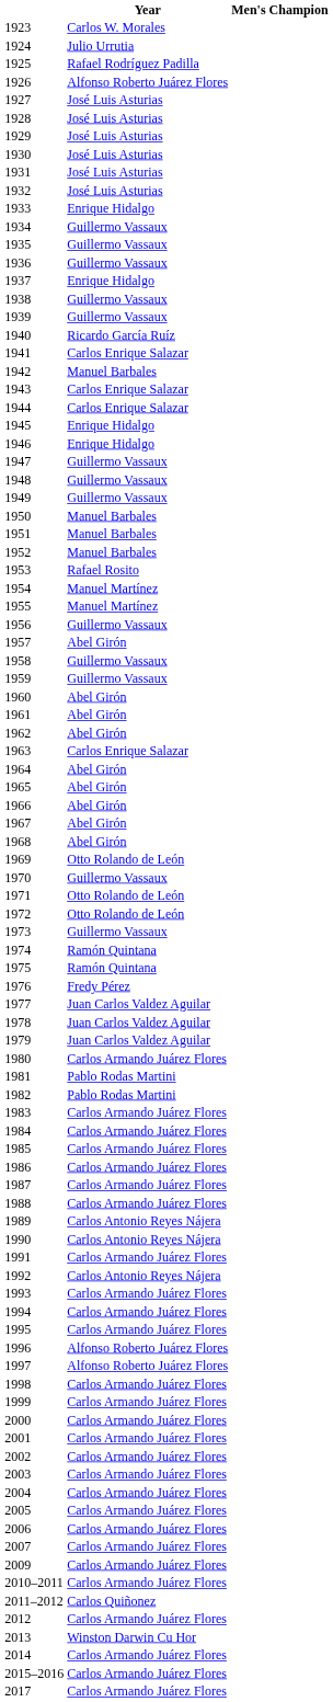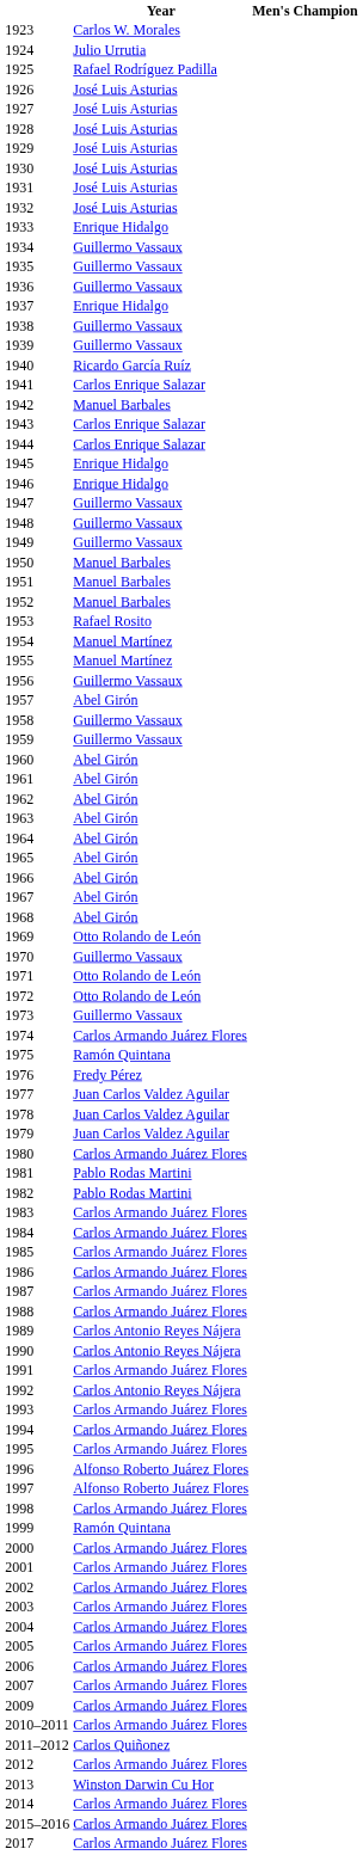 <table>
 <tr>
 <td valign="top"><br></td>
 <th>Year</th>
 <th>Men's Champion</th>
 </tr>
 <tr>
 <td>1923</td>
 <td><a href='#'>Carlos W. Morales</a></td>
 </tr>
 <tr>
 <td>1924</td>
 <td><a href='#'>Julio Urrutia</a></td>
 </tr>
 <tr>
 <td>1925</td>
 <td><a href='#'>Rafael Rodríguez Padilla</a></td>
 </tr>
 <tr>
 <td>1926</td>
-<td><a href='#'>Alfonso Roberto Juárez Flores</a></td>
+<td><a href='#'>José Luis Asturias</a></td>
 </tr>
 <tr>
 <td>1927</td>
 <td><a href='#'>José Luis Asturias</a></td>
 </tr>
 <tr>
 <td>1928</td>
 <td><a href='#'>José Luis Asturias</a></td>
 </tr>
 <tr>
 <td>1929</td>
 <td><a href='#'>José Luis Asturias</a></td>
 </tr>
 <tr>
 <td>1930</td>
 <td><a href='#'>José Luis Asturias</a></td>
 </tr>
 <tr>
 <td>1931</td>
 <td><a href='#'>José Luis Asturias</a></td>
 </tr>
 <tr>
 <td>1932</td>
 <td><a href='#'>José Luis Asturias</a></td>
 </tr>
 <tr>
 <td>1933</td>
 <td><a href='#'>Enrique Hidalgo</a></td>
 </tr>
 <tr>
 <td>1934</td>
 <td><a href='#'>Guillermo Vassaux</a></td>
 </tr>
 <tr>
 <td>1935</td>
 <td><a href='#'>Guillermo Vassaux</a></td>
 </tr>
 <tr>
 <td>1936</td>
 <td><a href='#'>Guillermo Vassaux</a></td>
 </tr>
 <tr>
 <td>1937</td>
 <td><a href='#'>Enrique Hidalgo</a></td>
 </tr>
 <tr>
 <td>1938</td>
 <td><a href='#'>Guillermo Vassaux</a></td>
 </tr>
 <tr>
 <td>1939</td>
 <td><a href='#'>Guillermo Vassaux</a></td>
 </tr>
 <tr>
 <td>1940</td>
 <td><a href='#'>Ricardo García Ruíz</a></td>
 </tr>
 <tr>
 <td>1941</td>
 <td><a href='#'>Carlos Enrique Salazar</a></td>
 </tr>
 <tr>
 <td>1942</td>
 <td><a href='#'>Manuel Barbales</a></td>
 </tr>
 <tr>
 <td>1943</td>
 <td><a href='#'>Carlos Enrique Salazar</a></td>
 </tr>
 <tr>
 <td>1944</td>
 <td><a href='#'>Carlos Enrique Salazar</a></td>
 </tr>
 <tr>
 <td>1945</td>
 <td><a href='#'>Enrique Hidalgo</a></td>
 </tr>
 <tr>
 <td>1946</td>
 <td><a href='#'>Enrique Hidalgo</a></td>
 </tr>
 <tr>
 <td>1947</td>
 <td><a href='#'>Guillermo Vassaux</a></td>
 </tr>
 <tr>
 <td>1948</td>
 <td><a href='#'>Guillermo Vassaux</a></td>
 </tr>
 <tr>
 <td>1949</td>
 <td><a href='#'>Guillermo Vassaux</a></td>
 </tr>
 <tr>
 <td>1950</td>
 <td><a href='#'>Manuel Barbales</a></td>
 </tr>
 <tr>
 <td>1951</td>
 <td><a href='#'>Manuel Barbales</a></td>
 </tr>
 <tr>
 <td>1952</td>
 <td><a href='#'>Manuel Barbales</a></td>
 </tr>
 <tr>
 <td>1953</td>
 <td><a href='#'>Rafael Rosito</a></td>
 </tr>
 <tr>
 <td>1954</td>
 <td><a href='#'>Manuel Martínez</a></td>
 </tr>
 <tr>
 <td>1955</td>
 <td><a href='#'>Manuel Martínez</a></td>
 </tr>
 <tr>
 <td>1956</td>
 <td><a href='#'>Guillermo Vassaux</a></td>
 </tr>
 <tr>
 <td>1957</td>
 <td><a href='#'>Abel Girón</a></td>
 </tr>
 <tr>
 <td>1958</td>
 <td><a href='#'>Guillermo Vassaux</a></td>
 </tr>
 <tr>
 <td>1959</td>
 <td><a href='#'>Guillermo Vassaux</a></td>
 </tr>
 <tr>
 <td>1960</td>
 <td><a href='#'>Abel Girón</a></td>
 </tr>
 <tr>
 <td>1961</td>
 <td><a href='#'>Abel Girón</a></td>
 </tr>
 <tr>
 <td>1962</td>
 <td><a href='#'>Abel Girón</a></td>
 </tr>
 <tr>
 <td>1963</td>
-<td><a href='#'>Carlos Enrique Salazar</a></td>
+<td><a href='#'>Abel Girón</a></td>
 </tr>
 <tr>
 <td>1964</td>
 <td><a href='#'>Abel Girón</a></td>
 </tr>
 <tr>
 <td>1965</td>
 <td><a href='#'>Abel Girón</a></td>
 </tr>
 <tr>
 <td>1966</td>
 <td><a href='#'>Abel Girón</a></td>
 </tr>
 <tr>
 <td>1967</td>
 <td><a href='#'>Abel Girón</a></td>
 </tr>
 <tr>
 <td>1968</td>
 <td><a href='#'>Abel Girón</a></td>
 </tr>
 <tr>
 <td>1969</td>
 <td><a href='#'>Otto Rolando de León</a></td>
 </tr>
 <tr>
 <td>1970</td>
 <td><a href='#'>Guillermo Vassaux</a></td>
 </tr>
 <tr>
 <td>1971</td>
 <td><a href='#'>Otto Rolando de León</a></td>
 </tr>
 <tr>
 <td>1972</td>
 <td><a href='#'>Otto Rolando de León</a></td>
 </tr>
 <tr>
 <td>1973</td>
 <td><a href='#'>Guillermo Vassaux</a></td>
 </tr>
 <tr>
 <td>1974</td>
-<td><a href='#'>Ramón Quintana</a></td>
+<td><a href='#'>Carlos Armando Juárez Flores</a></td>
 </tr>
 <tr>
 <td>1975</td>
 <td><a href='#'>Ramón Quintana</a></td>
 </tr>
 <tr>
 <td>1976</td>
 <td><a href='#'>Fredy Pérez</a></td>
 </tr>
 <tr>
 <td>1977</td>
 <td><a href='#'>Juan Carlos Valdez Aguilar</a></td>
 </tr>
 <tr>
 <td>1978</td>
 <td><a href='#'>Juan Carlos Valdez Aguilar</a></td>
 </tr>
 <tr>
 <td>1979</td>
 <td><a href='#'>Juan Carlos Valdez Aguilar</a></td>
 </tr>
 <tr>
 <td>1980</td>
 <td><a href='#'>Carlos Armando Juárez Flores</a></td>
 </tr>
 <tr>
 <td>1981</td>
 <td><a href='#'>Pablo Rodas Martini</a></td>
 </tr>
 <tr>
 <td>1982</td>
 <td><a href='#'>Pablo Rodas Martini</a></td>
 </tr>
 <tr>
 <td>1983</td>
 <td><a href='#'>Carlos Armando Juárez Flores</a></td>
 </tr>
 <tr>
 <td>1984</td>
 <td><a href='#'>Carlos Armando Juárez Flores</a></td>
 </tr>
 <tr>
 <td>1985</td>
 <td><a href='#'>Carlos Armando Juárez Flores</a></td>
 </tr>
 <tr>
 <td>1986</td>
 <td><a href='#'>Carlos Armando Juárez Flores</a></td>
 </tr>
 <tr>
 <td>1987</td>
 <td><a href='#'>Carlos Armando Juárez Flores</a></td>
 </tr>
 <tr>
 <td>1988</td>
 <td><a href='#'>Carlos Armando Juárez Flores</a></td>
 </tr>
 <tr>
 <td>1989</td>
 <td><a href='#'>Carlos Antonio Reyes Nájera</a></td>
 </tr>
 <tr>
 <td>1990</td>
 <td><a href='#'>Carlos Antonio Reyes Nájera</a></td>
 </tr>
 <tr>
 <td>1991</td>
 <td><a href='#'>Carlos Armando Juárez Flores</a></td>
 </tr>
 <tr>
 <td>1992</td>
 <td><a href='#'>Carlos Antonio Reyes Nájera</a></td>
 </tr>
 <tr>
 <td>1993</td>
 <td><a href='#'>Carlos Armando Juárez Flores</a></td>
 </tr>
 <tr>
 <td>1994</td>
 <td><a href='#'>Carlos Armando Juárez Flores</a></td>
 </tr>
 <tr>
 <td>1995</td>
 <td><a href='#'>Carlos Armando Juárez Flores</a></td>
 </tr>
 <tr>
 <td>1996</td>
 <td><a href='#'>Alfonso Roberto Juárez Flores</a></td>
 </tr>
 <tr>
 <td>1997</td>
 <td><a href='#'>Alfonso Roberto Juárez Flores</a></td>
 </tr>
 <tr>
 <td>1998</td>
 <td><a href='#'>Carlos Armando Juárez Flores</a></td>
 </tr>
 <tr>
 <td>1999</td>
-<td><a href='#'>Carlos Armando Juárez Flores</a></td>
+<td><a href='#'>Ramón Quintana</a></td>
 </tr>
 <tr>
 <td>2000</td>
 <td><a href='#'>Carlos Armando Juárez Flores</a></td>
 </tr>
 <tr>
 <td>2001</td>
 <td><a href='#'>Carlos Armando Juárez Flores</a></td>
 </tr>
 <tr>
 <td>2002</td>
 <td><a href='#'>Carlos Armando Juárez Flores</a></td>
 </tr>
 <tr>
 <td>2003</td>
 <td><a href='#'>Carlos Armando Juárez Flores</a></td>
 </tr>
 <tr>
 <td>2004</td>
 <td><a href='#'>Carlos Armando Juárez Flores</a></td>
 </tr>
 <tr>
 <td>2005</td>
 <td><a href='#'>Carlos Armando Juárez Flores</a></td>
 </tr>
 <tr>
 <td>2006</td>
 <td><a href='#'>Carlos Armando Juárez Flores</a></td>
 </tr>
 <tr>
 <td>2007</td>
 <td><a href='#'>Carlos Armando Juárez Flores</a></td>
 </tr>
 <tr>
 <td>2009</td>
 <td><a href='#'>Carlos Armando Juárez Flores</a></td>
 </tr>
 <tr>
 <td>2010–2011</td>
 <td><a href='#'>Carlos Armando Juárez Flores</a></td>
 </tr>
 <tr>
 <td>2011–2012</td>
 <td><a href='#'>Carlos Quiñonez</a></td>
 </tr>
 <tr>
 <td>2012</td>
 <td><a href='#'>Carlos Armando Juárez Flores</a></td>
 </tr>
 <tr>
 <td>2013</td>
 <td><a href='#'>Winston Darwin Cu Hor</a></td>
 </tr>
 <tr>
 <td>2014</td>
 <td><a href='#'>Carlos Armando Juárez Flores</a></td>
 </tr>
 <tr>
 <td>2015–2016</td>
 <td><a href='#'>Carlos Armando Juárez Flores</a></td>
 </tr>
 <tr>
 <td>2017</td>
 <td><a href='#'>Carlos Armando Juárez Flores</a></td>
 </tr>
 </table>
